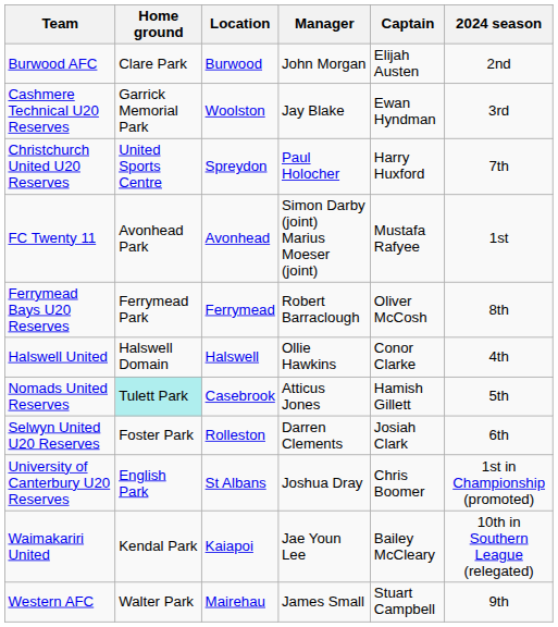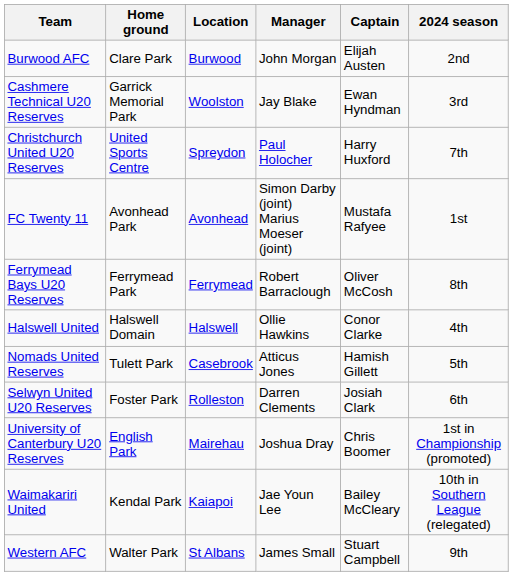 <table class="wikitable sortable">
 <tr>
 <th>Team</th>
 <th>Home ground</th>
 <th>Location</th>
 <th>Manager</th>
 <th>Captain</th>
 <th>2024 season</th>
 </tr>
 <tr>
 <td><a href='#'>Burwood AFC</a></td>
 <td>Clare Park</td>
 <td><a href='#'>Burwood</a></td>
 <td>John Morgan</td>
 <td>Elijah Austen</td>
 <td align="center">2nd</td>
 </tr>
 <tr>
 <td><a href='#'>Cashmere Technical U20 Reserves</a></td>
 <td>Garrick Memorial Park</td>
 <td><a href='#'>Woolston</a></td>
 <td>Jay Blake</td>
 <td>Ewan Hyndman</td>
 <td align="center">3rd</td>
 </tr>
 <tr>
 <td><a href='#'>Christchurch United U20 Reserves</a></td>
 <td><a href='#'>United Sports Centre</a></td>
 <td><a href='#'>Spreydon</a></td>
 <td> <a href='#'>Paul Holocher</a></td>
 <td>Harry Huxford</td>
 <td align="center">7th</td>
 </tr>
 <tr>
 <td><a href='#'>FC Twenty 11</a></td>
 <td>Avonhead Park</td>
 <td><a href='#'>Avonhead</a></td>
 <td> Simon Darby (joint)<br> Marius Moeser (joint)</td>
 <td>Mustafa Rafyee</td>
 <td align="center">1st</td>
 </tr>
 <tr>
 <td><a href='#'>Ferrymead Bays U20 Reserves</a></td>
 <td>Ferrymead Park</td>
 <td><a href='#'>Ferrymead</a></td>
 <td> Robert Barraclough</td>
 <td>Oliver McCosh</td>
 <td align="center">8th</td>
 </tr>
 <tr>
 <td><a href='#'>Halswell United</a></td>
 <td>Halswell Domain</td>
 <td><a href='#'>Halswell</a></td>
 <td> Ollie Hawkins</td>
 <td>Conor Clarke</td>
 <td align="center">4th</td>
 </tr>
 <tr>
 <td><a href='#'>Nomads United Reserves</a></td>
-<td style="background: paleturquoise;">Tulett Park</td>
+<td>Tulett Park</td>
 <td><a href='#'>Casebrook</a></td>
 <td> Atticus Jones</td>
 <td>Hamish Gillett</td>
 <td align="center">5th</td>
 </tr>
 <tr>
 <td><a href='#'>Selwyn United U20 Reserves</a></td>
 <td>Foster Park</td>
 <td><a href='#'>Rolleston</a></td>
 <td>Darren Clements</td>
 <td>Josiah Clark</td>
 <td align="center">6th</td>
 </tr>
 <tr>
 <td><a href='#'>University of Canterbury U20 Reserves</a></td>
 <td><a href='#'>English Park</a></td>
-<td><a href='#'>St Albans</a></td>
+<td><a href='#'>Mairehau</a></td>
 <td> Joshua Dray</td>
 <td>Chris Boomer</td>
 <td align="center">1st in <a href='#'>Championship</a><br>(promoted)</td>
 </tr>
 <tr>
 <td><a href='#'>Waimakariri United</a></td>
 <td>Kendal Park</td>
 <td><a href='#'>Kaiapoi</a></td>
 <td> Jae Youn Lee</td>
 <td>Bailey McCleary</td>
 <td align="center">10th in <a href='#'>Southern League</a><br>(relegated)</td>
 </tr>
 <tr>
 <td><a href='#'>Western AFC</a></td>
 <td>Walter Park</td>
-<td><a href='#'>Mairehau</a></td>
+<td><a href='#'>St Albans</a></td>
 <td>James Small</td>
 <td>Stuart Campbell</td>
 <td align="center">9th</td>
 </tr>
 </table>
